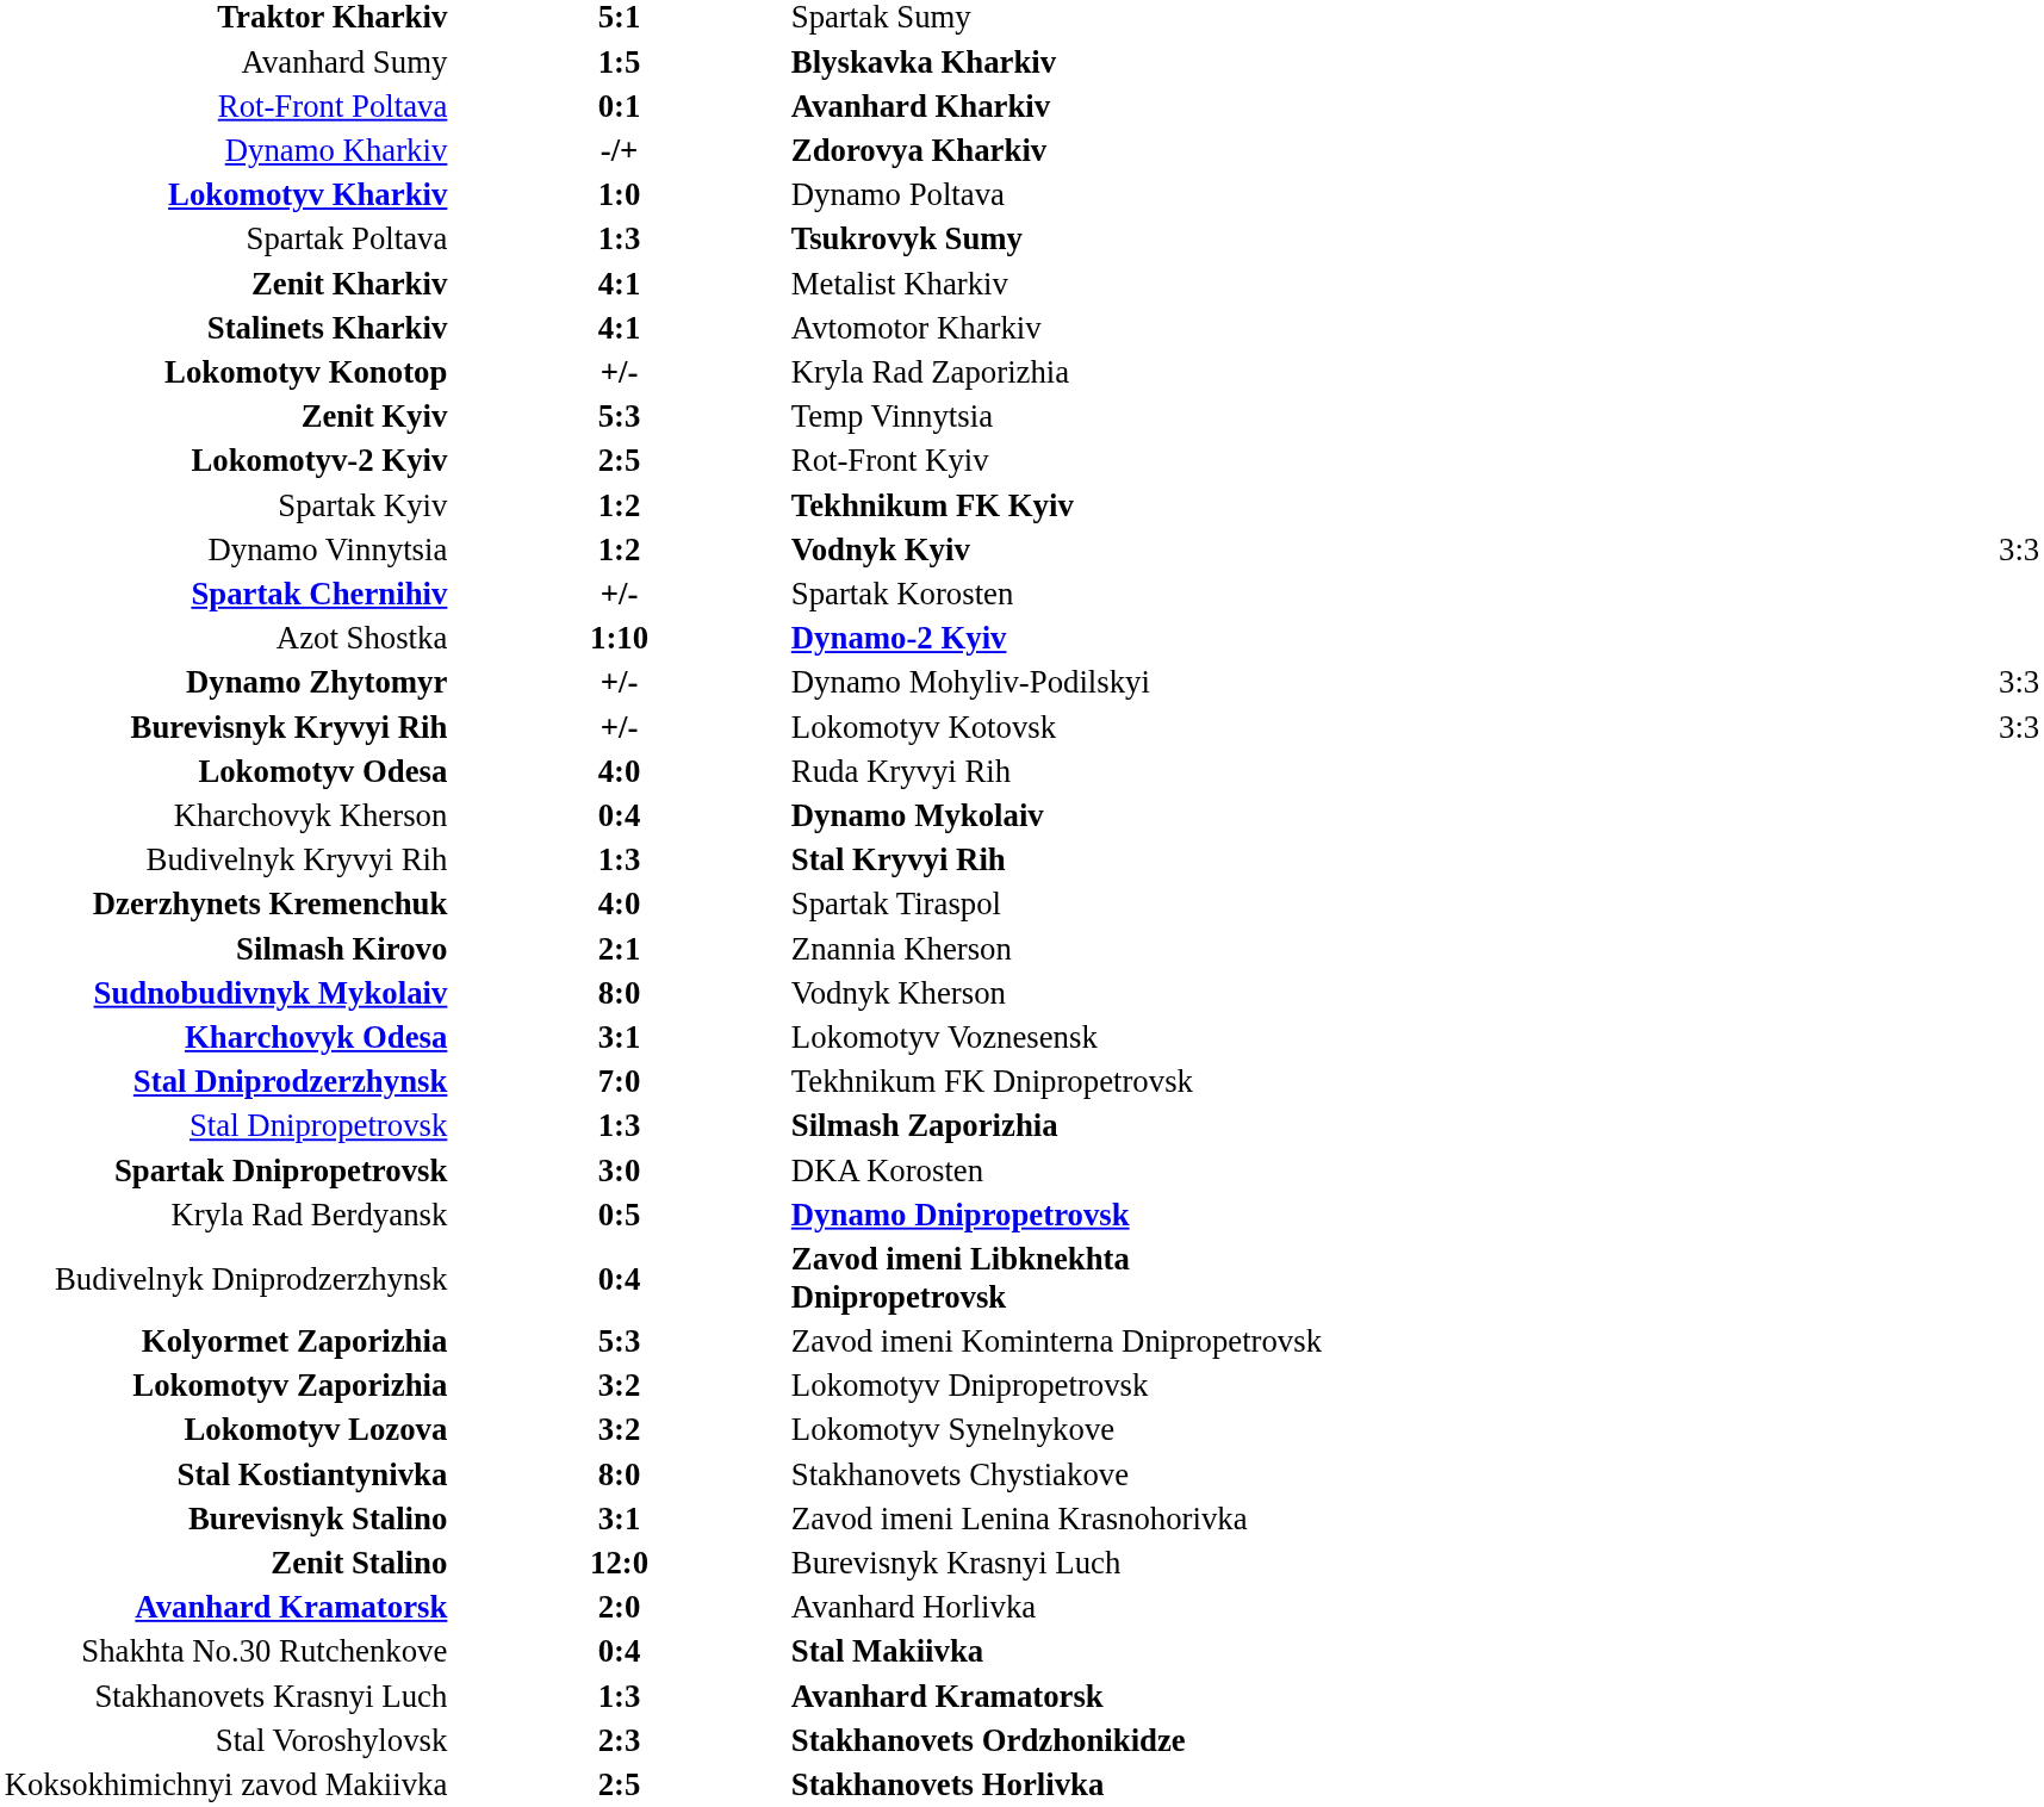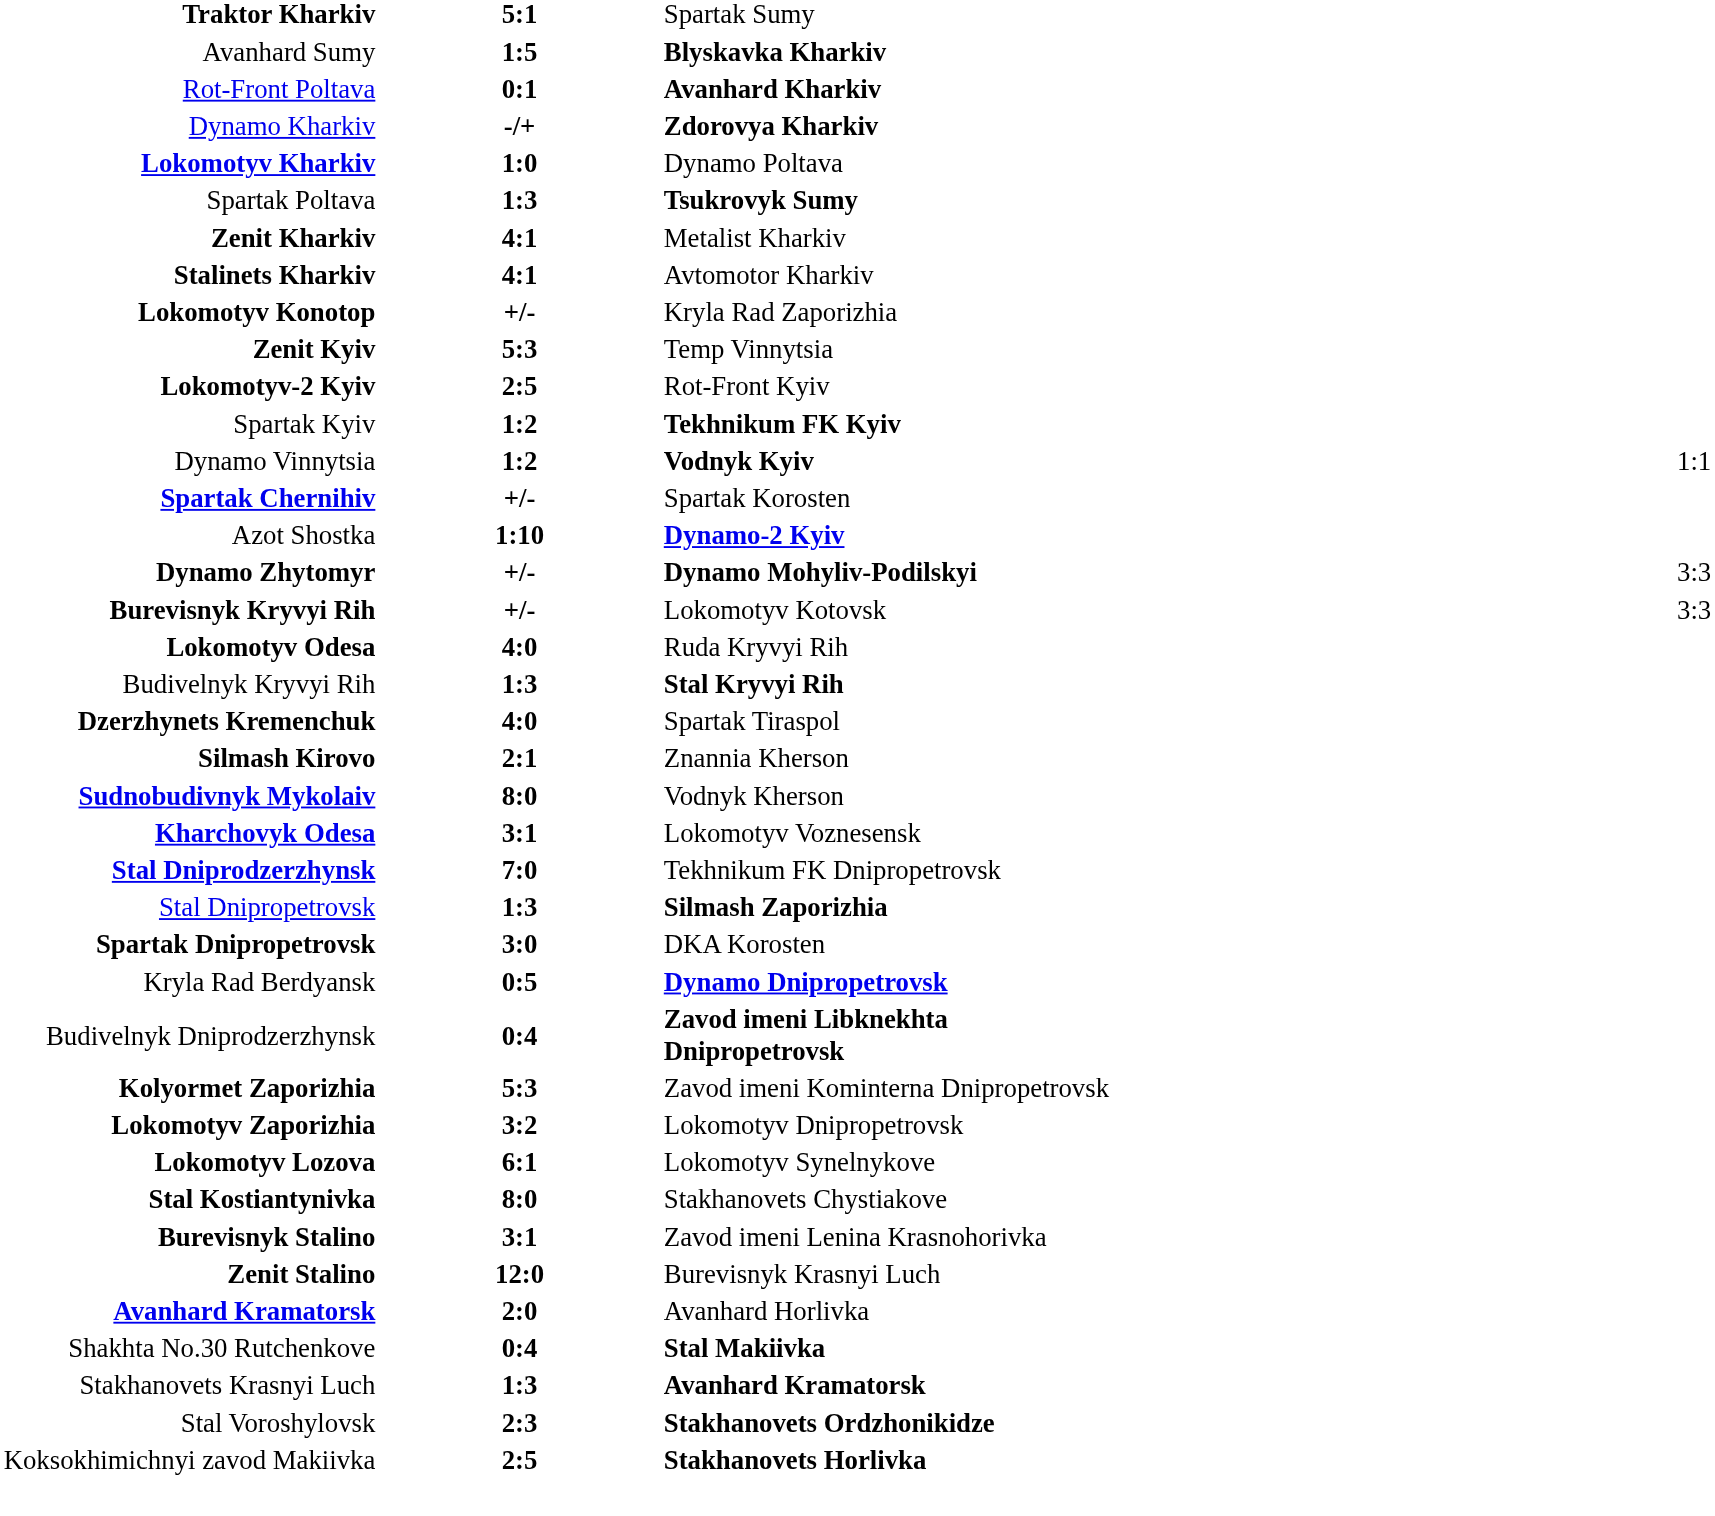 <table width=100% cellspacing=1>
 <tr>
 <th width=20%></th>
 <th width=12%></th>
 <th width=20%></th>
 <th></th>
 </tr>
 <tr style=font-size:90%>
 <td align=right><strong>Traktor Kharkiv</strong></td>
 <td align=center><strong>5:1</strong></td>
 <td>Spartak Sumy</td>
 <td align=center></td>
 </tr>
 <tr style=font-size:90%>
 <td align=right>Avanhard Sumy</td>
 <td align=center><strong>1:5</strong></td>
 <td><strong>Blyskavka Kharkiv</strong></td>
 <td align=center></td>
 </tr>
 <tr style=font-size:90%>
 <td align=right><a href='#'>Rot-Front Poltava</a></td>
 <td align=center><strong>0:1</strong></td>
 <td><strong>Avanhard Kharkiv</strong></td>
 <td align=center></td>
 </tr>
 <tr style=font-size:90%>
 <td align=right><a href='#'>Dynamo Kharkiv</a></td>
 <td align=center><strong>-/+</strong></td>
 <td><strong>Zdorovya Kharkiv</strong></td>
 <td align=center></td>
 </tr>
 <tr style=font-size:90%>
 <td align=right><strong><a href='#'>Lokomotyv Kharkiv</a></strong></td>
 <td align=center><strong>1:0</strong></td>
 <td>Dynamo Poltava</td>
 <td align=center></td>
 </tr>
 <tr style=font-size:90%>
 <td align=right>Spartak Poltava</td>
 <td align=center><strong>1:3</strong></td>
 <td><strong>Tsukrovyk Sumy</strong></td>
 <td align=center></td>
 </tr>
 <tr style=font-size:90%>
 <td align=right><strong>Zenit Kharkiv</strong></td>
 <td align=center><strong>4:1</strong></td>
 <td>Metalist Kharkiv</td>
 <td align=center></td>
 </tr>
 <tr style=font-size:90%>
 <td align=right><strong>Stalinets Kharkiv</strong></td>
 <td align=center><strong>4:1</strong></td>
 <td>Avtomotor Kharkiv</td>
 <td align=center></td>
 </tr>
 <tr style=font-size:90%>
 <td align=right><strong>Lokomotyv Konotop</strong></td>
 <td align=center><strong>+/-</strong></td>
 <td>Kryla Rad Zaporizhia</td>
 <td align=center></td>
 </tr>
 <tr style=font-size:90%>
 <td align=right><strong>Zenit Kyiv</strong></td>
 <td align=center><strong>5:3</strong></td>
 <td>Temp Vinnytsia</td>
 <td align=center></td>
 </tr>
 <tr style=font-size:90%>
 <td align=right><strong>Lokomotyv-2 Kyiv</strong></td>
 <td align=center><strong>2:5</strong></td>
 <td>Rot-Front Kyiv</td>
 <td align=center></td>
 </tr>
 <tr style=font-size:90%>
 <td align=right>Spartak Kyiv</td>
 <td align=center><strong>1:2</strong></td>
 <td><strong>Tekhnikum FK Kyiv</strong></td>
 <td align=center></td>
 </tr>
 <tr style=font-size:90%>
 <td align=right>Dynamo Vinnytsia</td>
 <td align=center><strong>1:2</strong></td>
 <td><strong>Vodnyk Kyiv</strong></td>
-<td align=center>3:3 </td>
+<td align=center>1:1 </td>
 </tr>
 <tr style=font-size:90%>
 <td align=right><strong><a href='#'>Spartak Chernihiv</a></strong></td>
 <td align=center><strong>+/-</strong></td>
 <td>Spartak Korosten</td>
 <td align=center></td>
 </tr>
 <tr style=font-size:90%>
 <td align=right>Azot Shostka</td>
 <td align=center><strong>1:10</strong></td>
 <td><strong><a href='#'>Dynamo-2 Kyiv</a></strong></td>
 <td align=center></td>
 </tr>
 <tr style=font-size:90%>
 <td align=right><strong>Dynamo Zhytomyr</strong></td>
 <td align=center><strong>+/-</strong></td>
-<td>Dynamo Mohyliv-Podilskyi</td>
+<td><strong>Dynamo Mohyliv-Podilskyi</strong></td>
 <td align=center>3:3 </td>
 </tr>
 <tr style=font-size:90%>
 <td align=right><strong>Burevisnyk Kryvyi Rih</strong></td>
 <td align=center><strong>+/-</strong></td>
 <td>Lokomotyv Kotovsk</td>
 <td align=center>3:3 </td>
 </tr>
 <tr style=font-size:90%>
 <td align=right><strong>Lokomotyv Odesa</strong></td>
 <td align=center><strong>4:0</strong></td>
 <td>Ruda Kryvyi Rih</td>
-<td align=center></td>
-</tr>
-<tr style=font-size:90%>
-<td align=right>Kharchovyk Kherson</td>
-<td align=center><strong>0:4</strong></td>
-<td><strong>Dynamo Mykolaiv</strong></td>
 <td align=center></td>
 </tr>
 <tr style=font-size:90%>
 <td align=right>Budivelnyk Kryvyi Rih</td>
 <td align=center><strong>1:3</strong></td>
 <td><strong>Stal Kryvyi Rih</strong></td>
 <td align=center></td>
 </tr>
 <tr style=font-size:90%>
 <td align=right><strong>Dzerzhynets Kremenchuk</strong></td>
 <td align=center><strong>4:0</strong></td>
 <td>Spartak Tiraspol</td>
 <td align=center></td>
 </tr>
 <tr style=font-size:90%>
 <td align=right><strong>Silmash Kirovo</strong></td>
 <td align=center><strong>2:1</strong></td>
 <td>Znannia Kherson</td>
 <td align=center></td>
 </tr>
 <tr style=font-size:90%>
 <td align=right><strong><a href='#'>Sudnobudivnyk Mykolaiv</a></strong></td>
 <td align=center><strong>8:0</strong></td>
 <td>Vodnyk Kherson</td>
 <td align=center></td>
 </tr>
 <tr style=font-size:90%>
 <td align=right><strong><a href='#'>Kharchovyk Odesa</a></strong></td>
 <td align=center><strong>3:1</strong></td>
 <td>Lokomotyv Voznesensk</td>
 <td align=center></td>
 </tr>
 <tr style=font-size:90%>
 <td align=right><strong><a href='#'>Stal Dniprodzerzhynsk</a></strong></td>
 <td align=center><strong>7:0</strong></td>
 <td>Tekhnikum FK Dnipropetrovsk</td>
 <td align=center></td>
 </tr>
 <tr style=font-size:90%>
 <td align=right><a href='#'>Stal Dnipropetrovsk</a></td>
 <td align=center><strong>1:3</strong></td>
 <td><strong>Silmash Zaporizhia</strong></td>
 <td align=center></td>
 </tr>
 <tr style=font-size:90%>
 <td align=right><strong>Spartak Dnipropetrovsk</strong></td>
 <td align=center><strong>3:0</strong></td>
 <td>DKA Korosten</td>
 <td align=center></td>
 </tr>
 <tr style=font-size:90%>
 <td align=right>Kryla Rad Berdyansk</td>
 <td align=center><strong>0:5</strong></td>
 <td><strong><a href='#'>Dynamo Dnipropetrovsk</a></strong></td>
 <td align=center></td>
 </tr>
 <tr style=font-size:90%>
 <td align=right>Budivelnyk Dniprodzerzhynsk</td>
 <td align=center><strong>0:4</strong></td>
 <td><strong>Zavod imeni Libknekhta Dnipropetrovsk</strong></td>
 <td align=center></td>
 </tr>
 <tr style=font-size:90%>
 <td align=right><strong>Kolyormet Zaporizhia</strong></td>
 <td align=center><strong>5:3</strong></td>
 <td>Zavod imeni Kominterna Dnipropetrovsk</td>
 <td align=center></td>
 </tr>
 <tr style=font-size:90%>
 <td align=right><strong>Lokomotyv Zaporizhia</strong></td>
 <td align=center><strong>3:2</strong></td>
 <td>Lokomotyv Dnipropetrovsk</td>
 <td align=center></td>
 </tr>
 <tr style=font-size:90%>
 <td align=right><strong>Lokomotyv Lozova</strong></td>
-<td align=center><strong>3:2</strong></td>
+<td align=center><strong>6:1</strong></td>
 <td>Lokomotyv Synelnykove</td>
 <td align=center></td>
 </tr>
 <tr style=font-size:90%>
 <td align=right><strong>Stal Kostiantynivka</strong></td>
 <td align=center><strong>8:0</strong></td>
 <td>Stakhanovets Chystiakove</td>
 <td align=center></td>
 </tr>
 <tr style=font-size:90%>
 <td align=right><strong>Burevisnyk Stalino</strong></td>
 <td align=center><strong>3:1</strong></td>
 <td>Zavod imeni Lenina Krasnohorivka</td>
 <td align=center></td>
 </tr>
 <tr style=font-size:90%>
 <td align=right><strong>Zenit Stalino</strong></td>
 <td align=center><strong>12:0</strong></td>
 <td>Burevisnyk Krasnyi Luch</td>
 <td align=center></td>
 </tr>
 <tr style=font-size:90%>
 <td align=right><strong><a href='#'>Avanhard Kramatorsk</a></strong></td>
 <td align=center><strong>2:0</strong></td>
 <td>Avanhard Horlivka</td>
 <td align=center></td>
 </tr>
 <tr style=font-size:90%>
 <td align=right>Shakhta No.30 Rutchenkove</td>
 <td align=center><strong>0:4</strong></td>
 <td><strong>Stal Makiivka</strong></td>
 <td align=center></td>
 </tr>
 <tr style=font-size:90%>
 <td align=right>Stakhanovets Krasnyi Luch</td>
 <td align=center><strong>1:3</strong></td>
 <td><strong>Avanhard Kramatorsk</strong></td>
 <td align=center></td>
 </tr>
 <tr style=font-size:90%>
 <td align=right>Stal Voroshylovsk</td>
 <td align=center><strong>2:3</strong></td>
 <td><strong>Stakhanovets Ordzhonikidze</strong></td>
 <td align=center></td>
 </tr>
 <tr style=font-size:90%>
 <td align=right>Koksokhimichnyi zavod Makiivka</td>
 <td align=center><strong>2:5</strong></td>
 <td><strong>Stakhanovets Horlivka</strong></td>
 <td align=center></td>
 </tr>
 </table>
